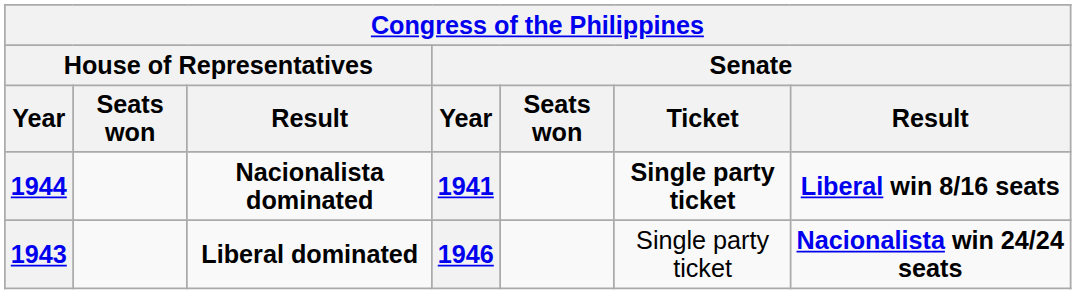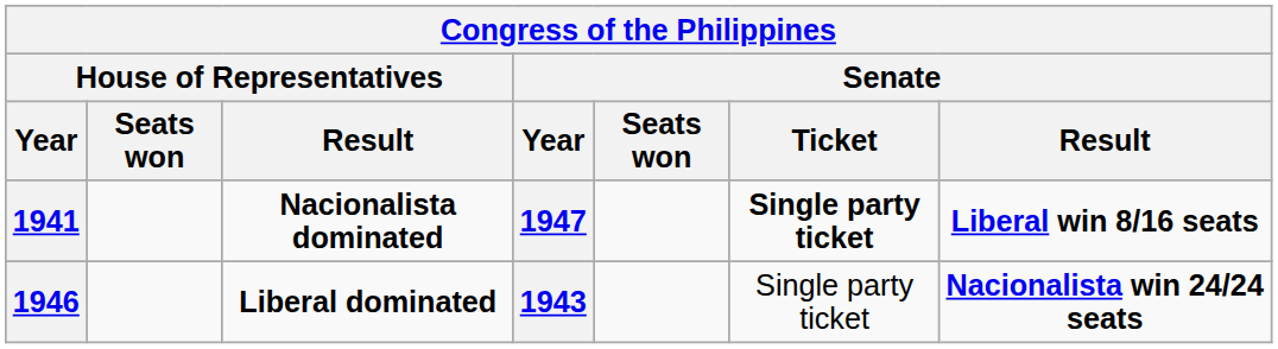 <table class="wikitable" style="text-align:center; font-size:90%">
 <tr>
 <th colspan="7"><a href='#'>Congress of the Philippines</a></th>
 </tr>
 <tr>
 <th colspan="3">House of Representatives</th>
 <th colspan="4">Senate</th>
 </tr>
 <tr>
 <th>Year</th>
 <th>Seats won</th>
 <th>Result</th>
 <th>Year</th>
 <th>Seats won</th>
 <th>Ticket</th>
 <th>Result</th>
 </tr>
 <tr>
-<th><a href='#'>1944</a></th>
+<th><a href='#'>1941</a></th>
 <td></td>
 <td><strong>Nacionalista dominated</strong></td>
-<th><a href='#'>1941</a></th>
+<th><a href='#'>1947</a></th>
 <td></td>
 <td><strong>Single party ticket</strong></td>
 <td><strong><a href='#'>Liberal</a> win 8/16 seats</strong></td>
 </tr>
 <tr>
-<th><a href='#'>1943</a></th>
+<th><a href='#'>1946</a></th>
 <td></td>
 <td><strong>Liberal dominated</strong></td>
-<th><a href='#'>1946</a></th>
+<th><a href='#'>1943</a></th>
 <td></td>
 <td>Single party ticket</td>
 <td><strong><a href='#'>Nacionalista</a> win 24/24 seats</strong></td>
 </tr>
 </table>
